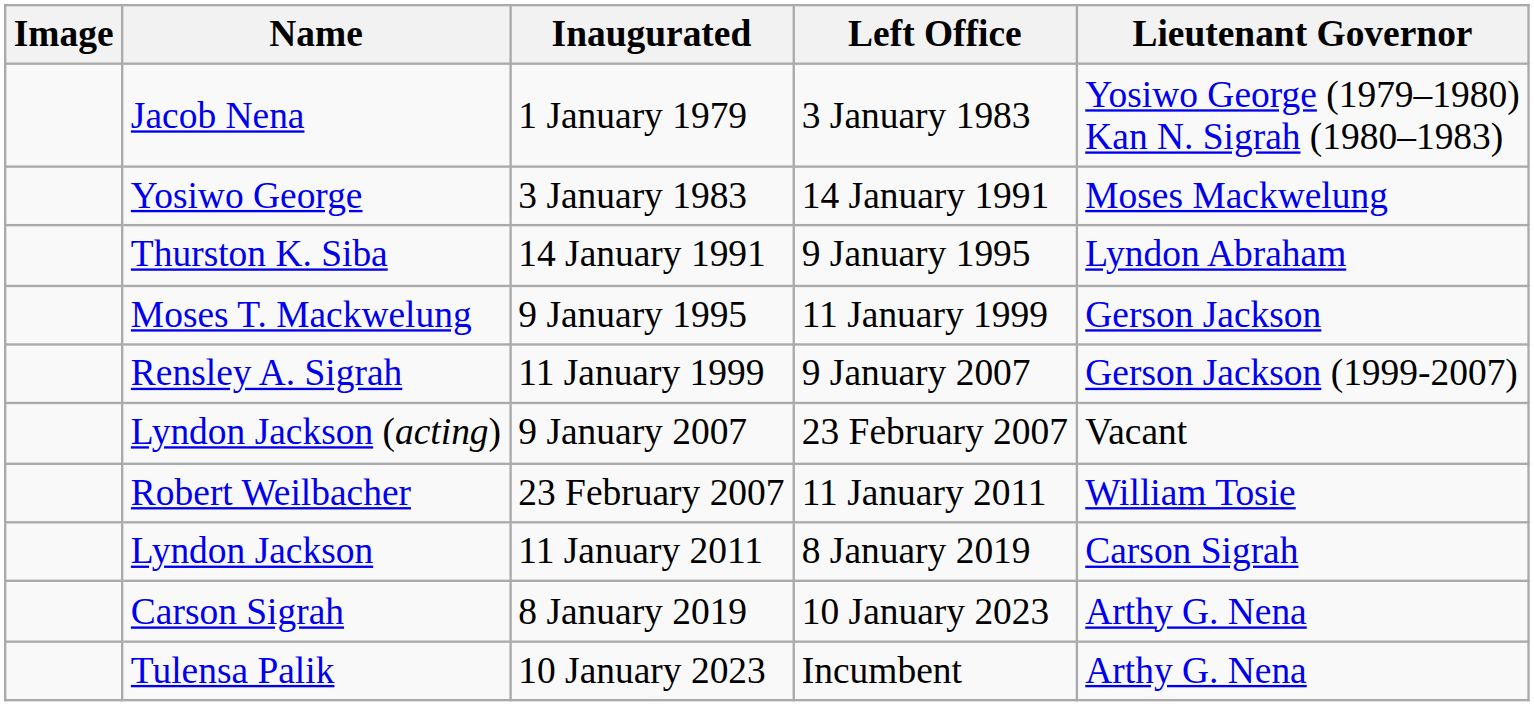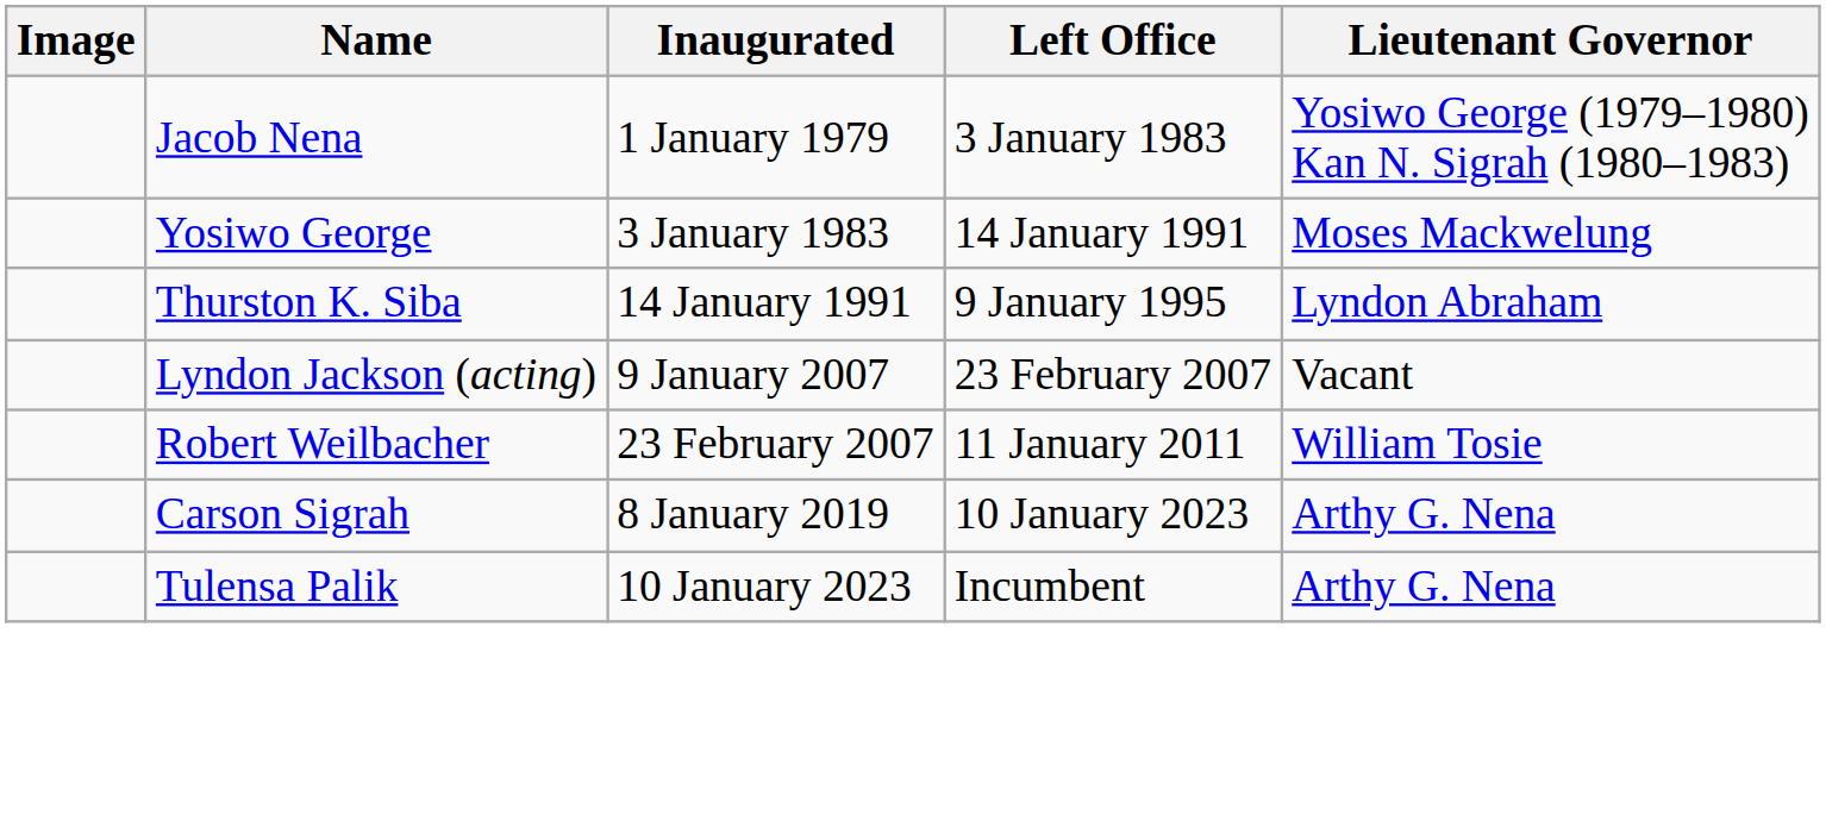 <table class="wikitable">
 <tr>
 <th>Image</th>
 <th>Name</th>
 <th>Inaugurated</th>
 <th>Left Office</th>
 <th>Lieutenant Governor</th>
 </tr>
 <tr>
 <td></td>
 <td><a href='#'>Jacob Nena</a></td>
 <td>1 January 1979</td>
 <td>3 January 1983</td>
 <td><a href='#'>Yosiwo George</a> (1979–1980)<br><a href='#'>Kan N. Sigrah</a> (1980–1983)</td>
 </tr>
 <tr>
 <td></td>
 <td><a href='#'>Yosiwo George</a></td>
 <td>3 January 1983</td>
 <td>14 January 1991</td>
 <td><a href='#'>Moses Mackwelung</a></td>
 </tr>
 <tr>
 <td></td>
 <td><a href='#'>Thurston K. Siba</a></td>
 <td>14 January 1991</td>
 <td>9 January 1995</td>
 <td><a href='#'>Lyndon Abraham</a></td>
 </tr>
 <tr>
 <td></td>
-<td><a href='#'>Moses T. Mackwelung</a></td>
-<td>9 January 1995</td>
-<td>11 January 1999</td>
-<td><a href='#'>Gerson Jackson</a></td>
-</tr>
-<tr>
-<td></td>
-<td><a href='#'>Rensley A. Sigrah</a></td>
-<td>11 January 1999</td>
-<td>9 January 2007</td>
-<td><a href='#'>Gerson Jackson</a> (1999-2007)</td>
-</tr>
-<tr>
-<td></td>
 <td><a href='#'>Lyndon Jackson</a> (<em>acting</em>)</td>
 <td>9 January 2007</td>
 <td>23 February 2007</td>
 <td>Vacant</td>
 </tr>
 <tr>
 <td></td>
 <td><a href='#'>Robert Weilbacher</a></td>
 <td>23 February 2007</td>
 <td>11 January 2011</td>
 <td><a href='#'>William Tosie</a></td>
-</tr>
-<tr>
-<td></td>
-<td><a href='#'>Lyndon Jackson</a></td>
-<td>11 January 2011</td>
-<td>8 January 2019</td>
-<td><a href='#'>Carson Sigrah</a></td>
 </tr>
 <tr>
 <td></td>
 <td><a href='#'>Carson Sigrah</a></td>
 <td>8 January 2019</td>
 <td>10 January 2023</td>
 <td><a href='#'>Arthy G. Nena</a></td>
 </tr>
 <tr>
 <td></td>
 <td><a href='#'>Tulensa Palik</a></td>
 <td>10 January 2023</td>
 <td>Incumbent</td>
 <td><a href='#'>Arthy G. Nena</a></td>
 </tr>
 </table>
